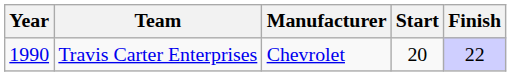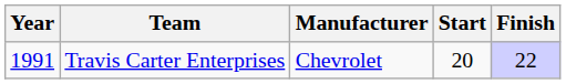 <table class="wikitable" style="font-size: 90%;">
 <tr>
 <th>Year</th>
 <th>Team</th>
 <th>Manufacturer</th>
 <th>Start</th>
 <th>Finish</th>
 </tr>
 <tr>
-<td><a href='#'>1990</a></td>
+<td><a href='#'>1991</a></td>
 <td><a href='#'>Travis Carter Enterprises</a></td>
 <td><a href='#'>Chevrolet</a></td>
 <td align=center>20</td>
 <td align=center style="background:#CFCFFF;">22</td>
 </tr>
 </table>
